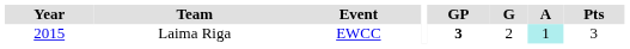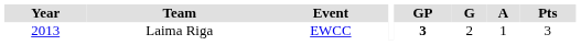 <table border="0" cellpadding="1" cellspacing="0" ID="Table3" style="text-align:center; width:40em">
 <tr ALIGN="center" bgcolor="#e0e0e0">
 <th>Year</th>
 <th>Team</th>
 <th>Event</th>
 <th rowspan="99" bgcolor="#ffffff"></th>
 <th>GP</th>
 <th>G</th>
 <th>A</th>
 <th>Pts</th>
 </tr>
 <tr ALIGN="center">
-<td><a href='#'>2015</a></td>
+<td><a href='#'>2013</a></td>
 <td>Laima Riga</td>
 <td><a href='#'>EWCC</a></td>
 <td><strong>3</strong></td>
 <td>2</td>
-<td style="background: paleturquoise;">1</td>
+<td>1</td>
 <td>3</td>
 </tr>
 </table>
